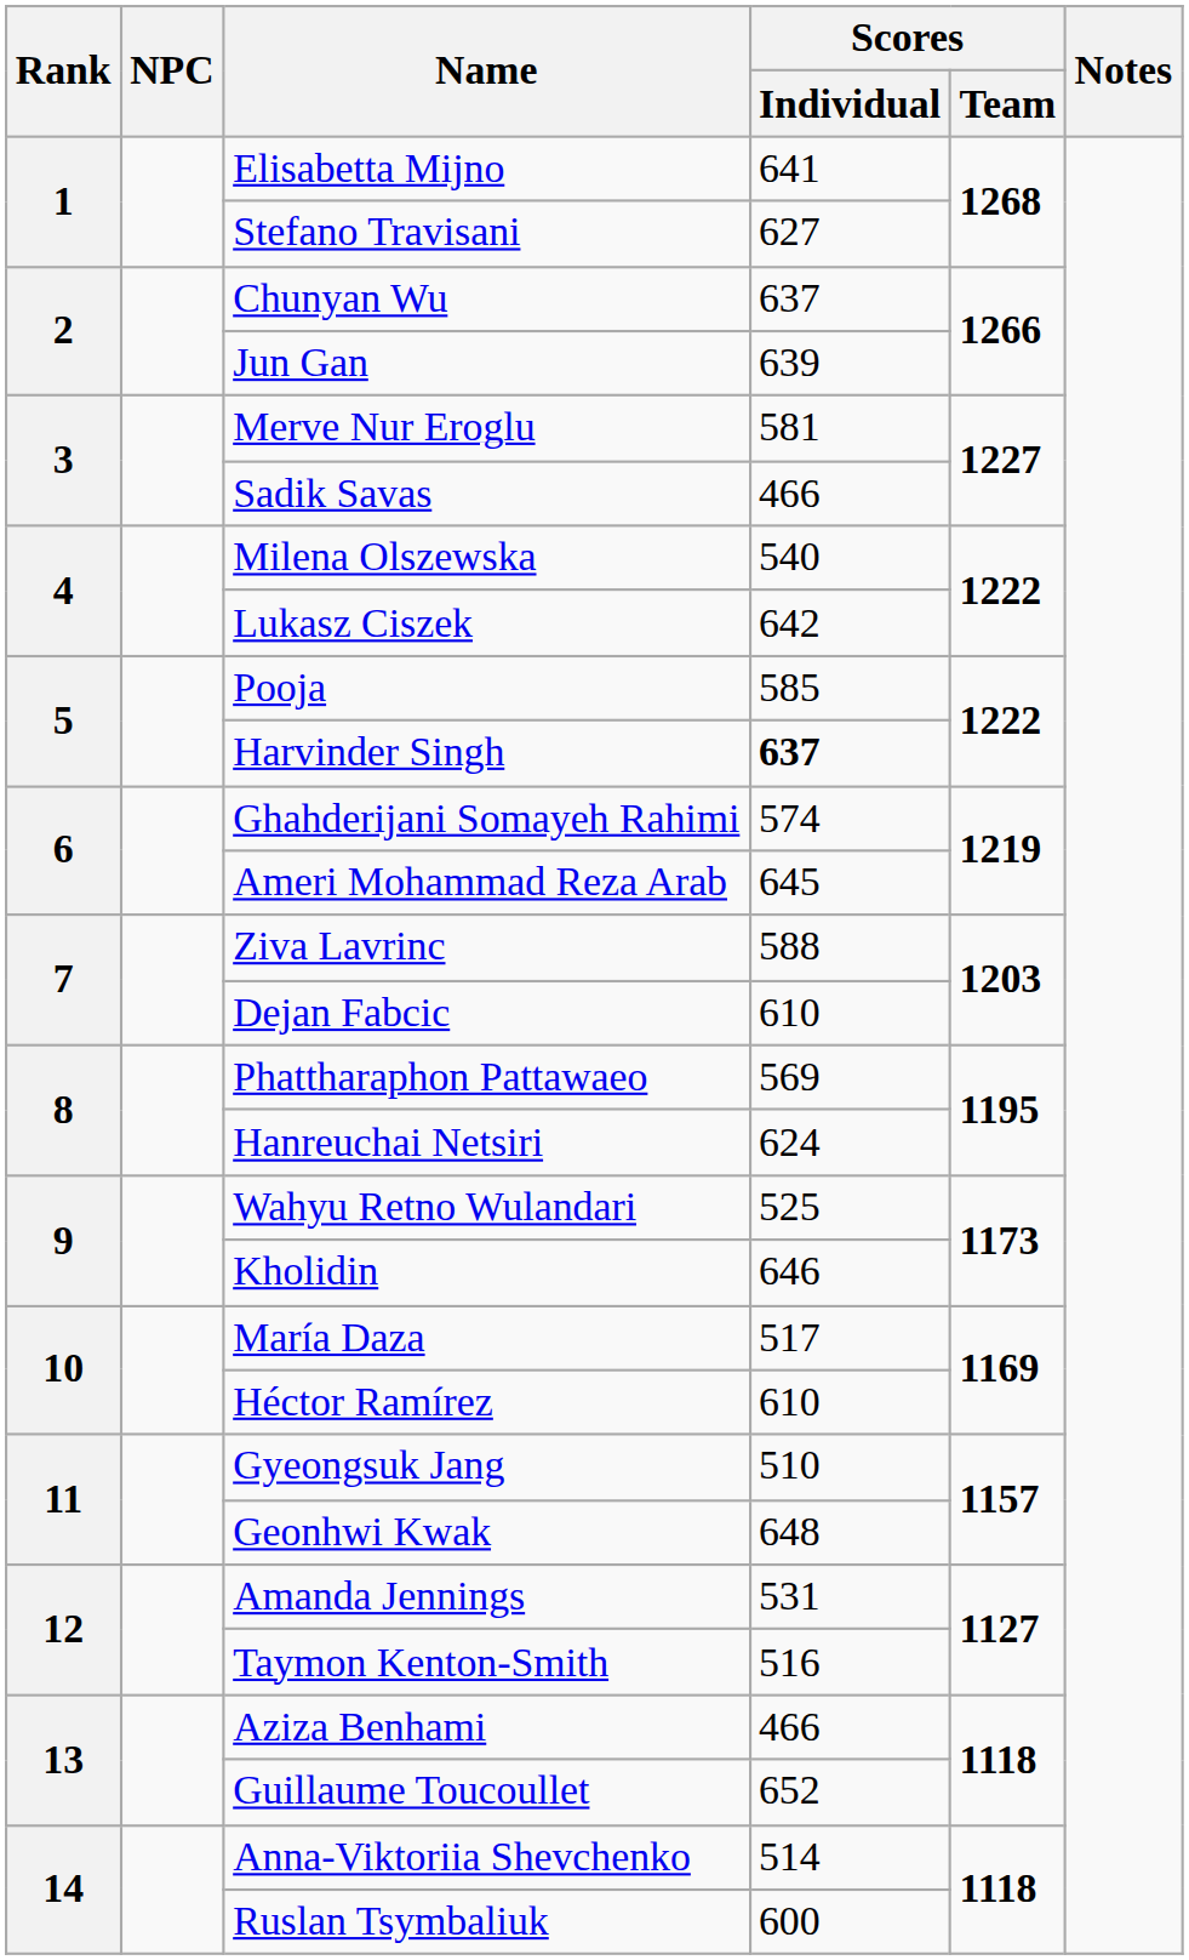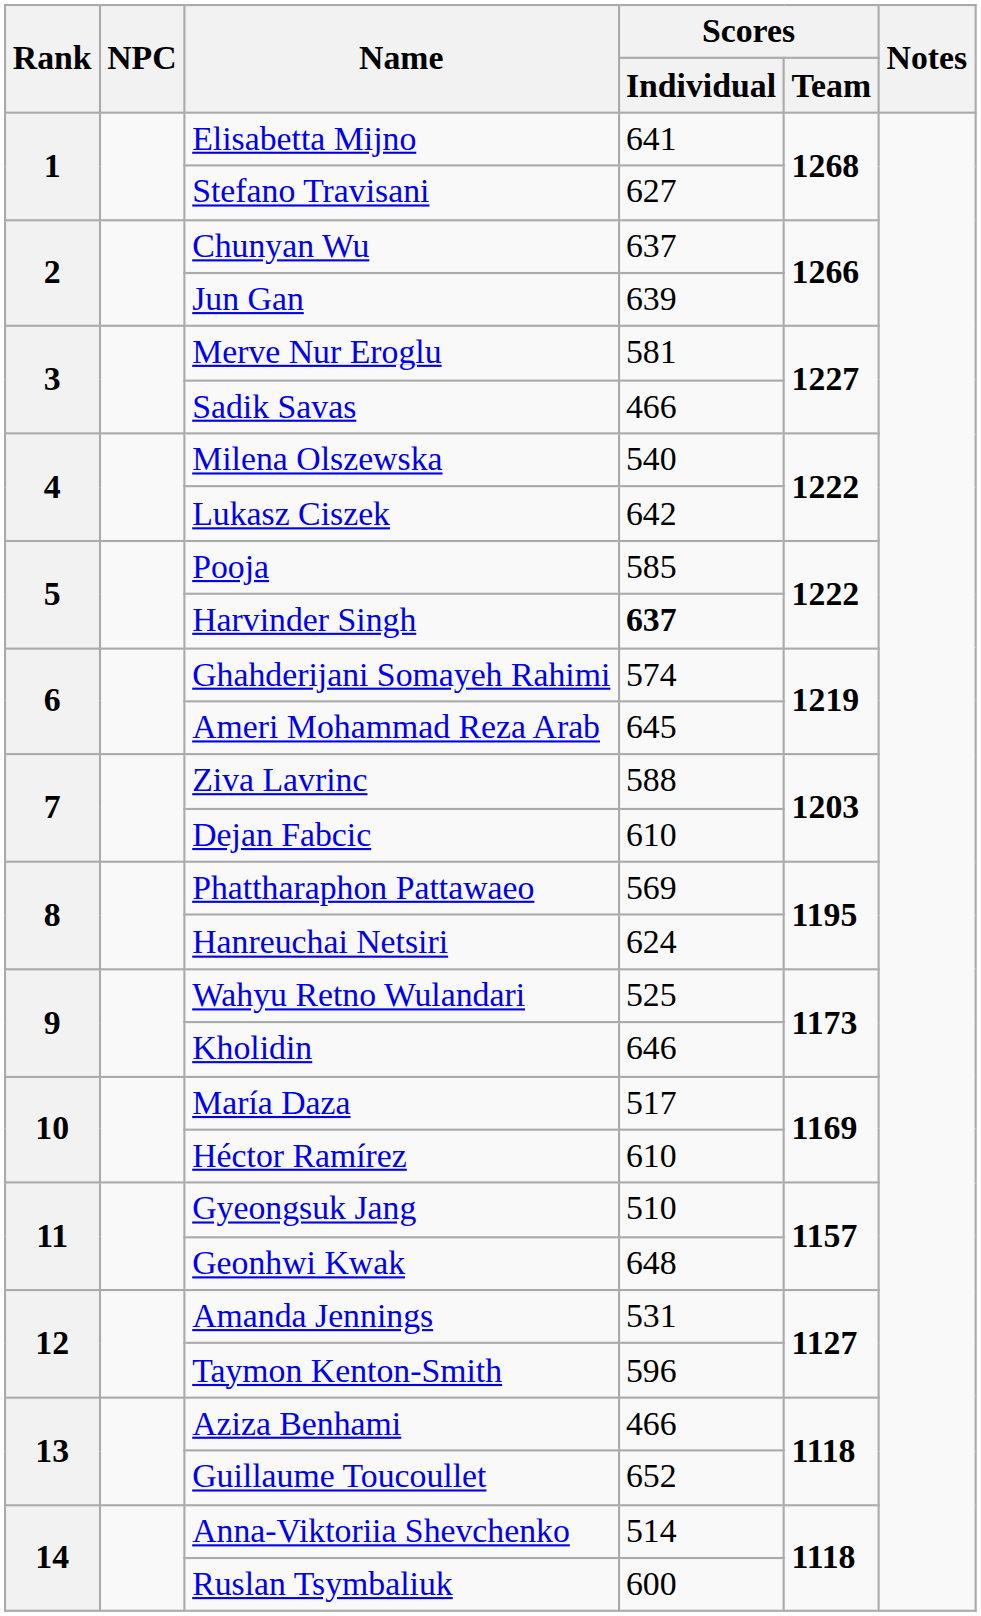 <table class="wikitable sortable">
 <tr>
 <th rowspan="2">Rank</th>
 <th rowspan="2">NPC</th>
 <th rowspan="2">Name</th>
 <th colspan="2">Scores</th>
 <th rowspan="2">Notes</th>
 </tr>
 <tr>
 <th>Individual</th>
 <th>Team</th>
 </tr>
 <tr>
 <th rowspan="2">1</th>
 <td rowspan="2"></td>
 <td><a href='#'>Elisabetta Mijno</a></td>
 <td>641</td>
 <td rowspan="2"><strong>1268</strong></td>
 <td rowspan="28"></td>
 </tr>
 <tr>
 <td><a href='#'>Stefano Travisani</a></td>
 <td>627</td>
 </tr>
 <tr>
 <th rowspan="2">2</th>
 <td rowspan="2"></td>
 <td><a href='#'>Chunyan Wu</a></td>
 <td>637</td>
 <td rowspan="2"><strong>1266</strong></td>
 </tr>
 <tr>
 <td><a href='#'>Jun Gan</a></td>
 <td>639</td>
 </tr>
 <tr>
 <th rowspan="2">3</th>
 <td rowspan="2"></td>
 <td><a href='#'>Merve Nur Eroglu</a></td>
 <td>581</td>
 <td rowspan="2"><strong>1227</strong></td>
 </tr>
 <tr>
 <td><a href='#'>Sadik Savas</a></td>
 <td>466</td>
 </tr>
 <tr>
 <th rowspan="2">4</th>
 <td rowspan="2"></td>
 <td><a href='#'>Milena Olszewska</a></td>
 <td>540</td>
 <td rowspan="2"><strong>1222</strong></td>
 </tr>
 <tr>
 <td><a href='#'>Lukasz Ciszek</a></td>
 <td>642</td>
 </tr>
 <tr>
 <th rowspan="2">5</th>
 <td rowspan="2"></td>
 <td><a href='#'>Pooja</a></td>
 <td>585</td>
 <td rowspan="2"><strong>1222</strong></td>
 </tr>
 <tr>
 <td><a href='#'>Harvinder Singh</a></td>
 <td><strong>637</strong></td>
 </tr>
 <tr>
 <th rowspan="2">6</th>
 <td rowspan="2"></td>
 <td><a href='#'>Ghahderijani Somayeh Rahimi</a></td>
 <td>574</td>
 <td rowspan="2"><strong>1219</strong></td>
 </tr>
 <tr>
 <td><a href='#'>Ameri Mohammad Reza Arab</a></td>
 <td>645</td>
 </tr>
 <tr>
 <th rowspan="2">7</th>
 <td rowspan="2"></td>
 <td><a href='#'>Ziva Lavrinc</a></td>
 <td>588</td>
 <td rowspan="2"><strong>1203</strong></td>
 </tr>
 <tr>
 <td><a href='#'>Dejan Fabcic</a></td>
 <td>610</td>
 </tr>
 <tr>
 <th rowspan="2">8</th>
 <td rowspan="2"></td>
 <td><a href='#'>Phattharaphon Pattawaeo</a></td>
 <td>569</td>
 <td rowspan="2"><strong>1195</strong></td>
 </tr>
 <tr>
 <td><a href='#'>Hanreuchai Netsiri</a></td>
 <td>624</td>
 </tr>
 <tr>
 <th rowspan="2">9</th>
 <td rowspan="2"></td>
 <td><a href='#'>Wahyu Retno Wulandari</a></td>
 <td>525</td>
 <td rowspan="2"><strong>1173</strong></td>
 </tr>
 <tr>
 <td><a href='#'>Kholidin</a></td>
 <td>646</td>
 </tr>
 <tr>
 <th rowspan="2">10</th>
 <td rowspan="2"></td>
 <td><a href='#'>María Daza</a></td>
 <td>517</td>
 <td rowspan="2"><strong>1169</strong></td>
 </tr>
 <tr>
 <td><a href='#'>Héctor Ramírez</a></td>
 <td>610</td>
 </tr>
 <tr>
 <th rowspan="2">11</th>
 <td rowspan="2"></td>
 <td><a href='#'>Gyeongsuk Jang</a></td>
 <td>510</td>
 <td rowspan="2"><strong>1157</strong></td>
 </tr>
 <tr>
 <td><a href='#'>Geonhwi Kwak</a></td>
 <td>648</td>
 </tr>
 <tr>
 <th rowspan="2">12</th>
 <td rowspan="2"></td>
 <td><a href='#'>Amanda Jennings</a></td>
 <td>531</td>
 <td rowspan="2"><strong>1127</strong></td>
 </tr>
 <tr>
 <td><a href='#'>Taymon Kenton-Smith</a></td>
-<td>516</td>
+<td>596</td>
 </tr>
 <tr>
 <th rowspan="2">13</th>
 <td rowspan="2"></td>
 <td><a href='#'>Aziza Benhami</a></td>
 <td>466</td>
 <td rowspan="2"><strong>1118</strong></td>
 </tr>
 <tr>
 <td><a href='#'>Guillaume Toucoullet</a></td>
 <td>652</td>
 </tr>
 <tr>
 <th rowspan="2">14</th>
 <td rowspan="2"></td>
 <td><a href='#'>Anna-Viktoriia Shevchenko</a></td>
 <td>514</td>
 <td rowspan="2"><strong>1118</strong></td>
 </tr>
 <tr>
 <td><a href='#'>Ruslan Tsymbaliuk</a></td>
 <td>600</td>
 </tr>
 </table>
